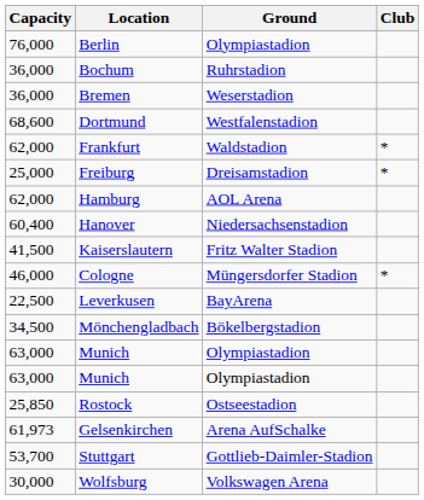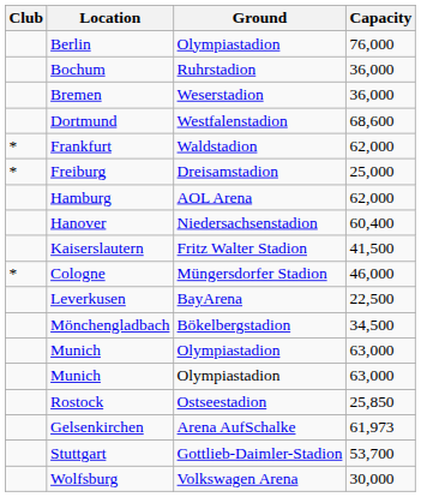 <table class="wikitable sortable">
 <tr>
-<th>Capacity</th>
+<th>Club</th>
 <th>Location</th>
 <th>Ground</th>
-<th>Club</th>
+<th>Capacity</th>
 </tr>
 <tr>
-<td>76,000</td>
+<td></td>
 <td><a href='#'>Berlin</a></td>
 <td><a href='#'>Olympiastadion</a></td>
-<td></td>
+<td>76,000</td>
 </tr>
 <tr>
-<td>36,000</td>
+<td></td>
 <td><a href='#'>Bochum</a></td>
 <td><a href='#'>Ruhrstadion</a></td>
-<td></td>
+<td>36,000</td>
 </tr>
 <tr>
-<td>36,000</td>
+<td></td>
 <td><a href='#'>Bremen</a></td>
 <td><a href='#'>Weserstadion</a></td>
-<td></td>
+<td>36,000</td>
 </tr>
 <tr>
-<td>68,600</td>
+<td></td>
 <td><a href='#'>Dortmund</a></td>
 <td><a href='#'>Westfalenstadion</a></td>
-<td></td>
+<td>68,600</td>
 </tr>
 <tr>
-<td>62,000</td>
+<td>*</td>
 <td><a href='#'>Frankfurt</a></td>
 <td><a href='#'>Waldstadion</a></td>
-<td>*</td>
+<td>62,000</td>
 </tr>
 <tr>
-<td>25,000</td>
+<td>*</td>
 <td><a href='#'>Freiburg</a></td>
 <td><a href='#'>Dreisamstadion</a></td>
-<td>*</td>
+<td>25,000</td>
 </tr>
 <tr>
-<td>62,000</td>
+<td></td>
 <td><a href='#'>Hamburg</a></td>
 <td><a href='#'>AOL Arena</a></td>
-<td></td>
+<td>62,000</td>
 </tr>
 <tr>
-<td>60,400</td>
+<td></td>
 <td><a href='#'>Hanover</a></td>
 <td><a href='#'>Niedersachsenstadion</a></td>
-<td></td>
+<td>60,400</td>
 </tr>
 <tr>
-<td>41,500</td>
+<td></td>
 <td><a href='#'>Kaiserslautern</a></td>
 <td><a href='#'>Fritz Walter Stadion</a></td>
-<td></td>
+<td>41,500</td>
 </tr>
 <tr>
-<td>46,000</td>
+<td>*</td>
 <td><a href='#'>Cologne</a></td>
 <td><a href='#'>Müngersdorfer Stadion</a></td>
-<td>*</td>
+<td>46,000</td>
 </tr>
 <tr>
-<td>22,500</td>
+<td></td>
 <td><a href='#'>Leverkusen</a></td>
 <td><a href='#'>BayArena</a></td>
-<td></td>
+<td>22,500</td>
 </tr>
 <tr>
-<td>34,500</td>
+<td></td>
 <td><a href='#'>Mönchengladbach</a></td>
 <td><a href='#'>Bökelbergstadion</a></td>
-<td></td>
+<td>34,500</td>
 </tr>
 <tr>
-<td>63,000</td>
+<td></td>
 <td><a href='#'>Munich</a></td>
 <td><a href='#'>Olympiastadion</a></td>
-<td></td>
+<td>63,000</td>
 </tr>
 <tr>
-<td>63,000</td>
+<td></td>
 <td><a href='#'>Munich</a></td>
 <td>Olympiastadion</td>
-<td></td>
+<td>63,000</td>
 </tr>
 <tr>
-<td>25,850</td>
+<td></td>
 <td><a href='#'>Rostock</a></td>
 <td><a href='#'>Ostseestadion</a></td>
-<td></td>
+<td>25,850</td>
 </tr>
 <tr>
-<td>61,973</td>
+<td></td>
 <td><a href='#'>Gelsenkirchen</a></td>
 <td><a href='#'>Arena AufSchalke</a></td>
-<td></td>
+<td>61,973</td>
 </tr>
 <tr>
-<td>53,700</td>
+<td></td>
 <td><a href='#'>Stuttgart</a></td>
 <td><a href='#'>Gottlieb-Daimler-Stadion</a></td>
-<td></td>
+<td>53,700</td>
 </tr>
 <tr>
-<td>30,000</td>
+<td></td>
 <td><a href='#'>Wolfsburg</a></td>
 <td><a href='#'>Volkswagen Arena</a></td>
-<td></td>
+<td>30,000</td>
 </tr>
 </table>
